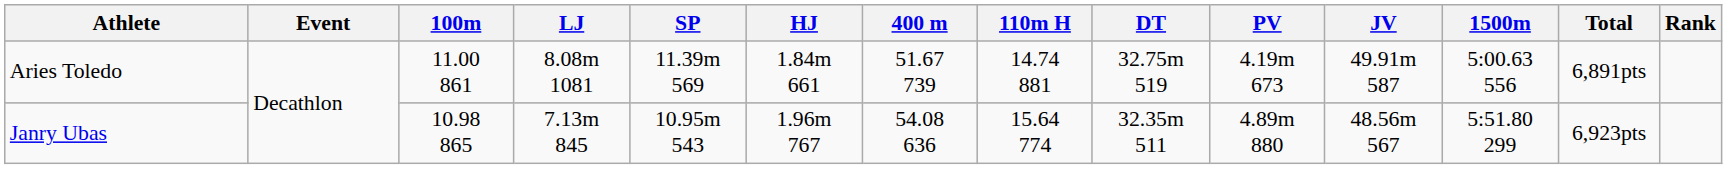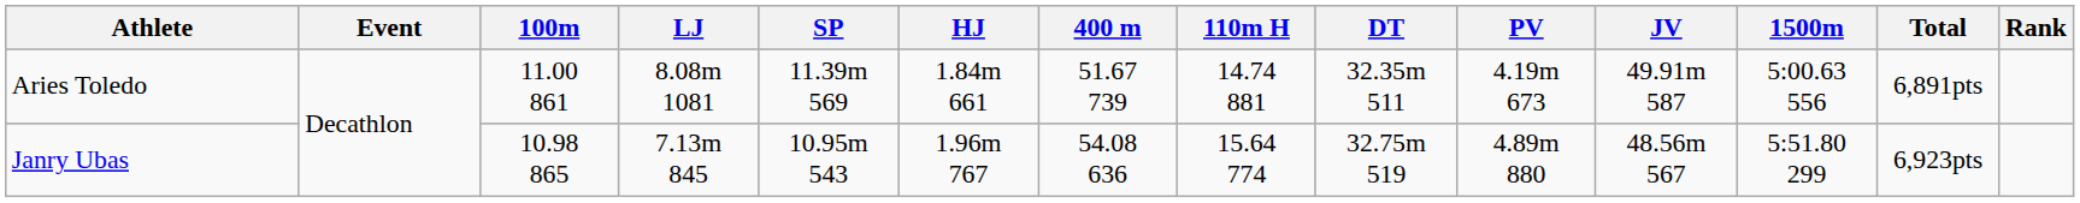 <table class="wikitable" width="90%" style="text-align:center; font-size:90%">
 <tr>
 <th width="15%">Athlete</th>
 <th width="9%">Event</th>
 <th width="7%"><a href='#'>100m</a></th>
 <th width="7%"><a href='#'>LJ</a></th>
 <th width="7%"><a href='#'>SP</a></th>
 <th width="7%"><a href='#'>HJ</a></th>
 <th width="7%"><a href='#'>400 m</a></th>
 <th width="7%"><a href='#'>110m H</a></th>
 <th width="7%"><a href='#'>DT</a></th>
 <th width="7%"><a href='#'>PV</a></th>
 <th width="7%"><a href='#'>JV</a></th>
 <th width="7%"><a href='#'>1500m</a></th>
 <th width="6%">Total</th>
 <th width="5%">Rank</th>
 </tr>
 <tr>
 <td style="text-align:left;">Aries Toledo</td>
 <td rowspan=2 align=left>Decathlon</td>
 <td>11.00<br>861</td>
 <td>8.08m<br>1081</td>
 <td>11.39m<br>569</td>
 <td>1.84m<br>661</td>
 <td>51.67<br>739</td>
 <td>14.74<br>881</td>
-<td>32.75m<br>519</td>
+<td>32.35m<br>511</td>
 <td>4.19m<br>673</td>
 <td>49.91m<br>587</td>
 <td>5:00.63<br>556</td>
 <td>6,891pts</td>
 <td></td>
 </tr>
 <tr>
 <td style="text-align:left;"><a href='#'>Janry Ubas</a></td>
 <td>10.98<br>865</td>
 <td>7.13m<br>845</td>
 <td>10.95m<br>543</td>
 <td>1.96m<br>767</td>
 <td>54.08<br>636</td>
 <td>15.64<br>774</td>
-<td>32.35m<br>511</td>
+<td>32.75m<br>519</td>
 <td>4.89m<br>880</td>
 <td>48.56m<br>567</td>
 <td>5:51.80<br>299</td>
 <td>6,923pts</td>
 <td></td>
 </tr>
 </table>
